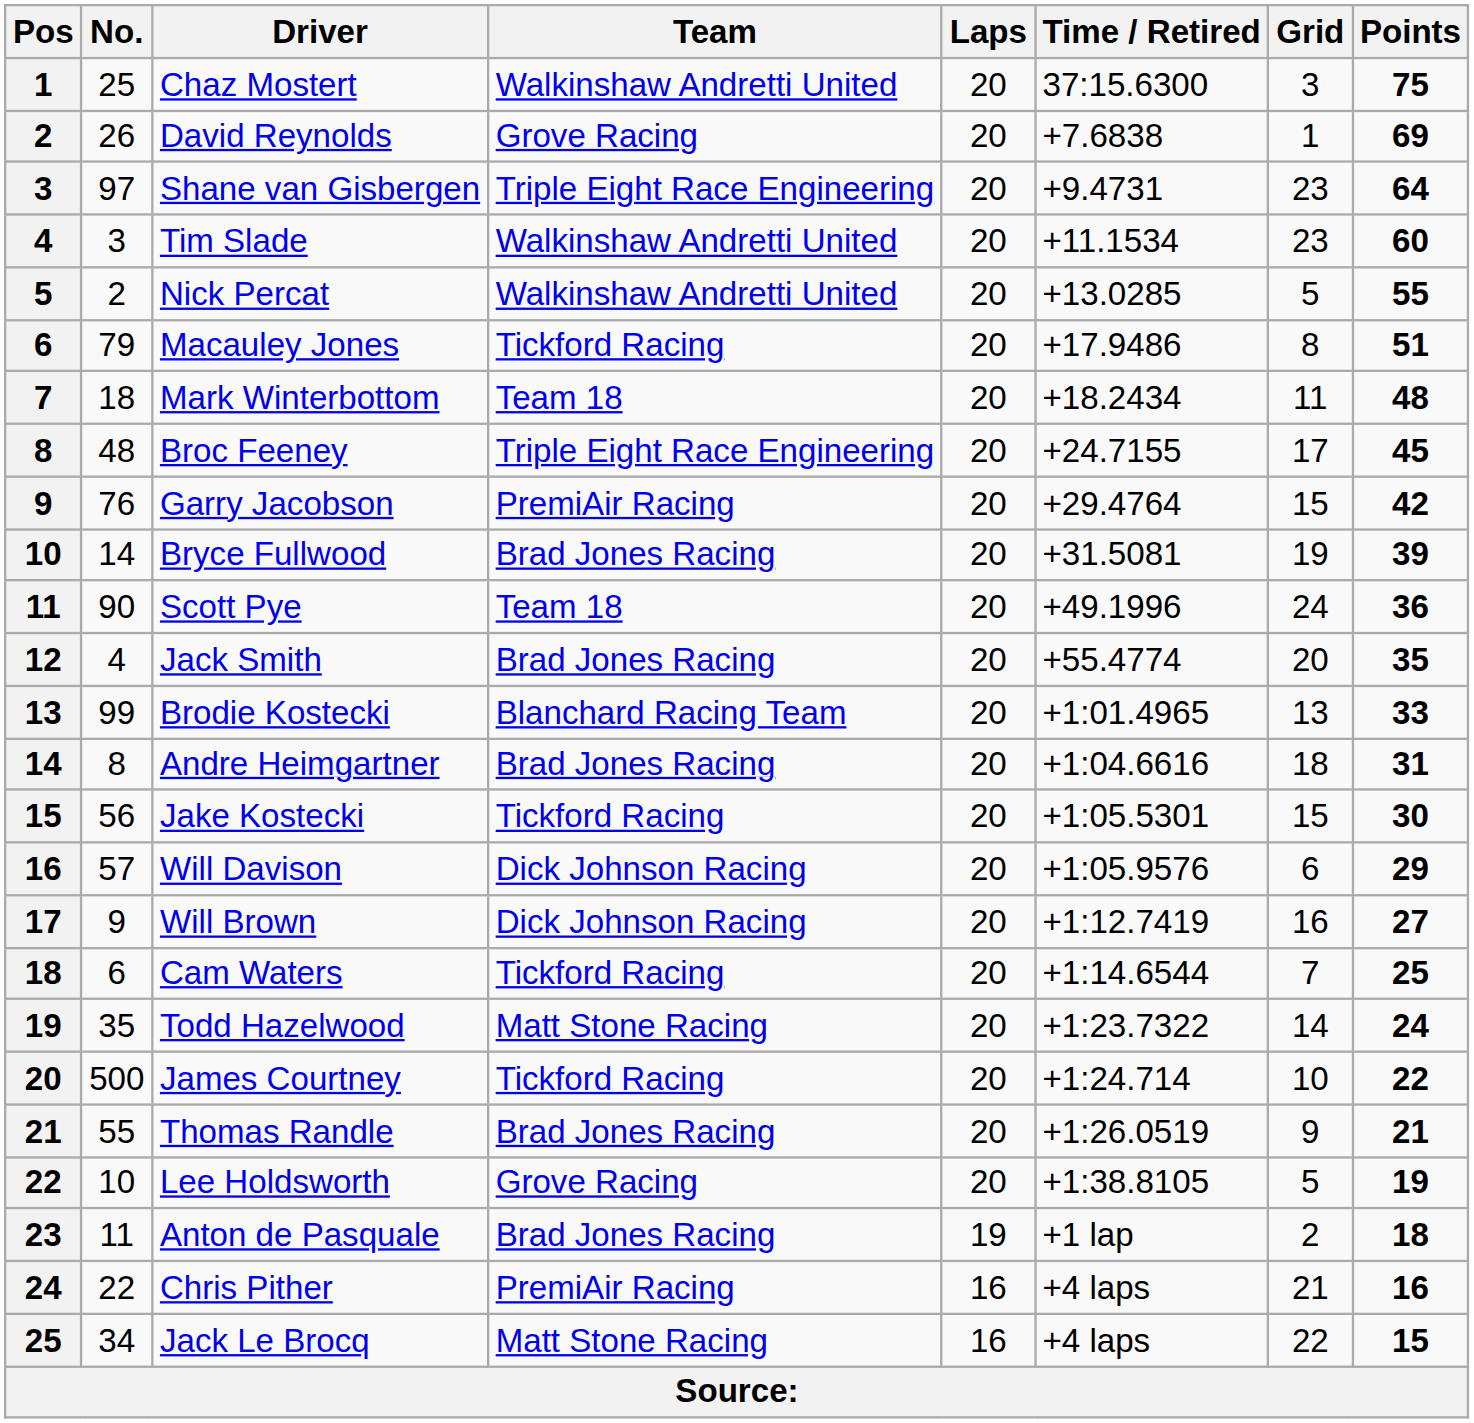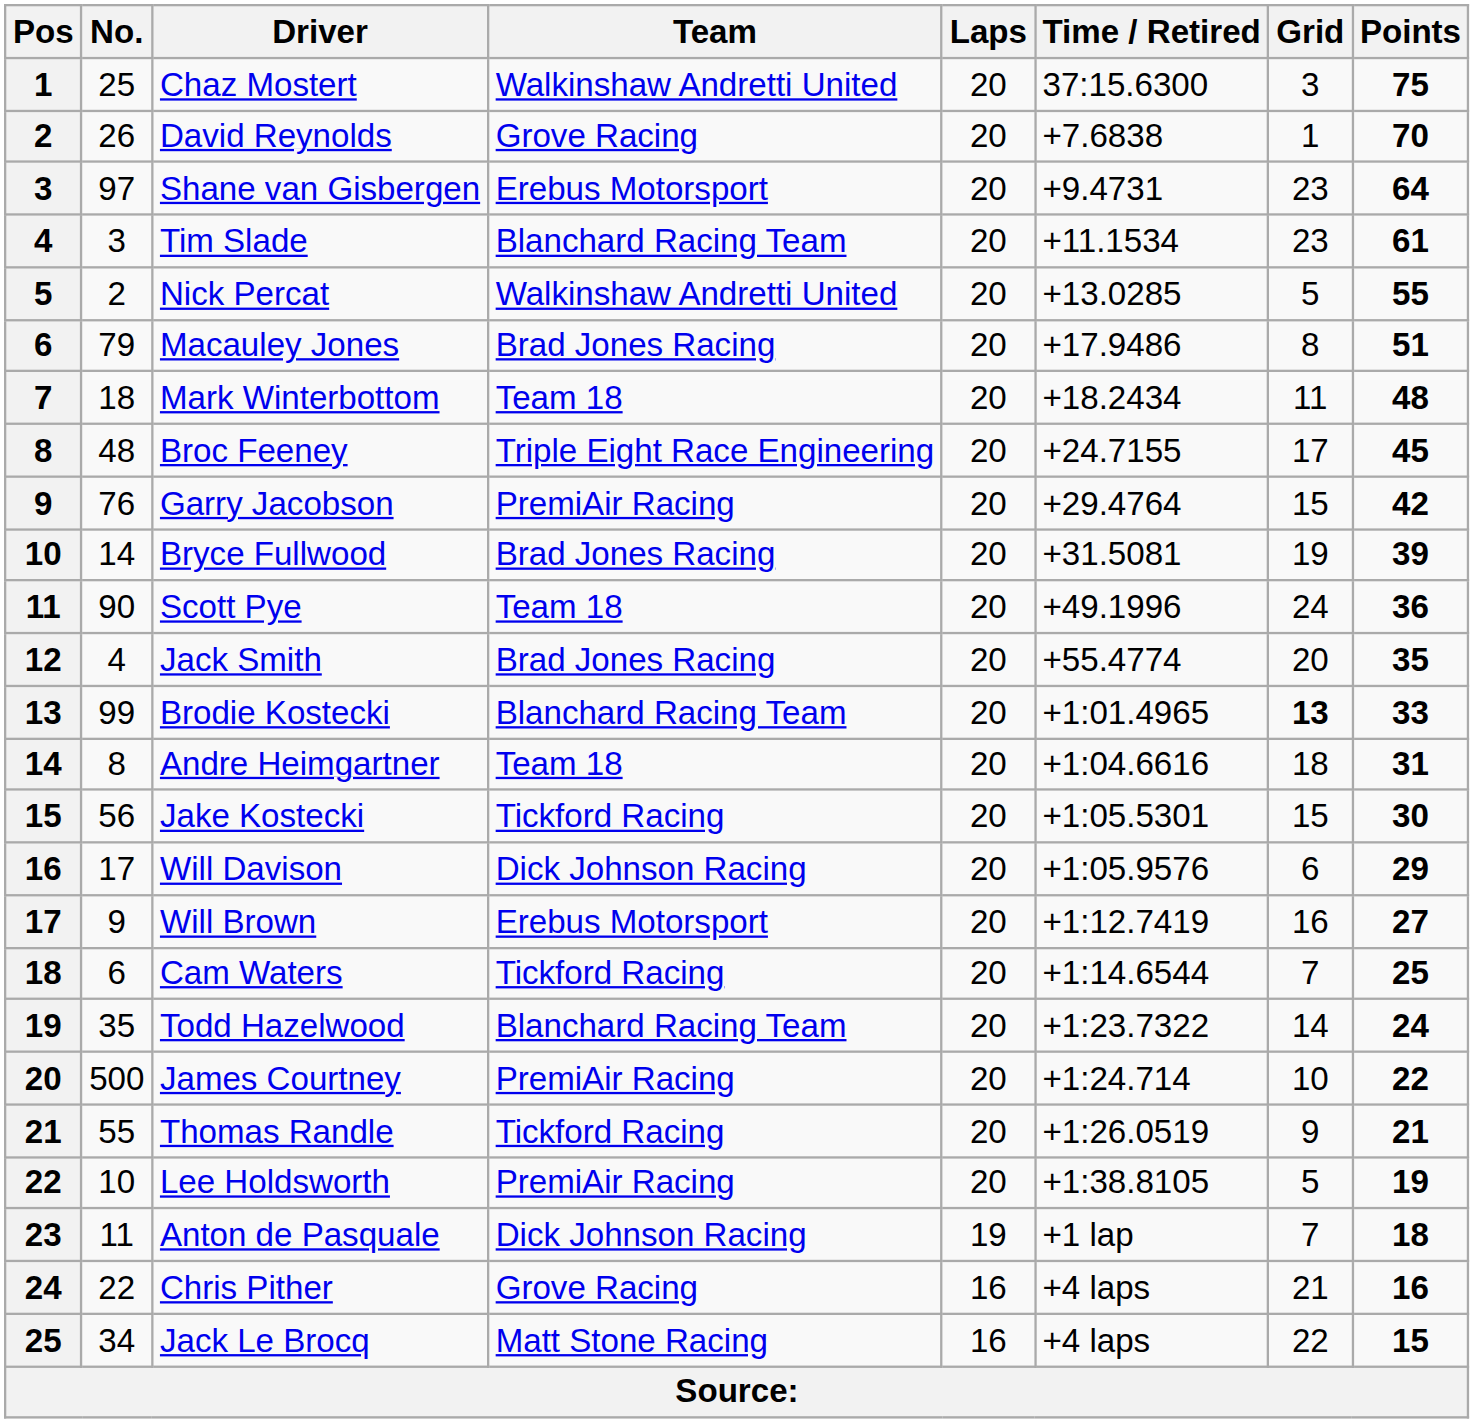 <table class="wikitable" style="font-size:90%;">
 <tr>
 <th>Pos</th>
 <th>No.</th>
 <th>Driver</th>
 <th>Team</th>
 <th>Laps</th>
 <th>Time / Retired</th>
 <th>Grid</th>
 <th>Points</th>
 </tr>
 <tr>
 <th>1</th>
 <td align="center">25</td>
 <td> <a href='#'>Chaz Mostert</a></td>
 <td><a href='#'>Walkinshaw Andretti United</a></td>
 <td align="center">20</td>
 <td>37:15.6300</td>
 <td align="center">3</td>
 <td align="center"><strong>75</strong></td>
 </tr>
 <tr>
 <th>2</th>
 <td align="center">26</td>
 <td> <a href='#'>David Reynolds</a></td>
 <td><a href='#'>Grove Racing</a></td>
 <td align="center">20</td>
 <td>+7.6838</td>
 <td align="center">1</td>
-<td align="center"><strong>69</strong></td>
+<td align="center"><strong>70</strong></td>
 </tr>
 <tr>
 <th>3</th>
 <td align="center">97</td>
 <td> <a href='#'>Shane van Gisbergen</a></td>
-<td><a href='#'>Triple Eight Race Engineering</a></td>
+<td><a href='#'>Erebus Motorsport</a></td>
 <td align="center">20</td>
 <td>+9.4731</td>
 <td align="center">23</td>
 <td align="center"><strong>64</strong></td>
 </tr>
 <tr>
 <th>4</th>
 <td align="center">3</td>
 <td> <a href='#'>Tim Slade</a></td>
-<td><a href='#'>Walkinshaw Andretti United</a></td>
+<td><a href='#'>Blanchard Racing Team</a></td>
 <td align="center">20</td>
 <td>+11.1534</td>
 <td align="center">23</td>
-<td align="center"><strong>60</strong></td>
+<td align="center"><strong>61</strong></td>
 </tr>
 <tr>
 <th>5</th>
 <td align="center">2</td>
 <td> <a href='#'>Nick Percat</a></td>
 <td><a href='#'>Walkinshaw Andretti United</a></td>
 <td align="center">20</td>
 <td>+13.0285</td>
 <td align="center">5</td>
 <td align="center"><strong>55</strong></td>
 </tr>
 <tr>
 <th>6</th>
 <td align="center">79</td>
 <td> <a href='#'>Macauley Jones</a></td>
-<td><a href='#'>Tickford Racing</a></td>
+<td><a href='#'>Brad Jones Racing</a></td>
 <td align="center">20</td>
 <td>+17.9486</td>
 <td align="center">8</td>
 <td align="center"><strong>51</strong></td>
 </tr>
 <tr>
 <th>7</th>
 <td align="center">18</td>
 <td> <a href='#'>Mark Winterbottom</a></td>
 <td><a href='#'>Team 18</a></td>
 <td align="center">20</td>
 <td>+18.2434</td>
 <td align="center">11</td>
 <td align="center"><strong>48</strong></td>
 </tr>
 <tr>
 <th>8</th>
 <td align="center">48</td>
 <td> <a href='#'>Broc Feeney</a></td>
 <td><a href='#'>Triple Eight Race Engineering</a></td>
 <td align="center">20</td>
 <td>+24.7155</td>
 <td align="center">17</td>
 <td align="center"><strong>45</strong></td>
 </tr>
 <tr>
 <th>9</th>
 <td align="center">76</td>
 <td> <a href='#'>Garry Jacobson</a></td>
 <td><a href='#'>PremiAir Racing</a></td>
 <td align="center">20</td>
 <td>+29.4764</td>
 <td align="center">15</td>
 <td align="center"><strong>42</strong></td>
 </tr>
 <tr>
 <th>10</th>
 <td align="center">14</td>
 <td> <a href='#'>Bryce Fullwood</a></td>
 <td><a href='#'>Brad Jones Racing</a></td>
 <td align="center">20</td>
 <td>+31.5081</td>
 <td align="center">19</td>
 <td align="center"><strong>39</strong></td>
 </tr>
 <tr>
 <th>11</th>
 <td align="center">90</td>
 <td> <a href='#'>Scott Pye</a></td>
 <td><a href='#'>Team 18</a></td>
 <td align="center">20</td>
 <td>+49.1996</td>
 <td align="center">24</td>
 <td align="center"><strong>36</strong></td>
 </tr>
 <tr>
 <th>12</th>
 <td align="center">4</td>
 <td> <a href='#'>Jack Smith</a></td>
 <td><a href='#'>Brad Jones Racing</a></td>
 <td align="center">20</td>
 <td>+55.4774</td>
 <td align="center">20</td>
 <td align="center"><strong>35</strong></td>
 </tr>
 <tr>
 <th>13</th>
 <td align="center">99</td>
 <td> <a href='#'>Brodie Kostecki</a></td>
 <td><a href='#'>Blanchard Racing Team</a></td>
 <td align="center">20</td>
 <td>+1:01.4965</td>
-<td align="center">13</td>
+<td align="center"><strong>13</strong></td>
 <td align="center"><strong>33</strong></td>
 </tr>
 <tr>
 <th>14</th>
 <td align="center">8</td>
 <td> <a href='#'>Andre Heimgartner</a></td>
-<td><a href='#'>Brad Jones Racing</a></td>
+<td><a href='#'>Team 18</a></td>
 <td align="center">20</td>
 <td>+1:04.6616</td>
 <td align="center">18</td>
 <td align="center"><strong>31</strong></td>
 </tr>
 <tr>
 <th>15</th>
 <td align="center">56</td>
 <td> <a href='#'>Jake Kostecki</a></td>
 <td><a href='#'>Tickford Racing</a></td>
 <td align="center">20</td>
 <td>+1:05.5301</td>
 <td align="center">15</td>
 <td align="center"><strong>30</strong></td>
 </tr>
 <tr>
 <th>16</th>
-<td align="center">57</td>
+<td align="center">17</td>
 <td> <a href='#'>Will Davison</a></td>
 <td><a href='#'>Dick Johnson Racing</a></td>
 <td align="center">20</td>
 <td>+1:05.9576</td>
 <td align="center">6</td>
 <td align="center"><strong>29</strong></td>
 </tr>
 <tr>
 <th>17</th>
 <td align="center">9</td>
 <td> <a href='#'>Will Brown</a></td>
-<td><a href='#'>Dick Johnson Racing</a></td>
+<td><a href='#'>Erebus Motorsport</a></td>
 <td align="center">20</td>
 <td>+1:12.7419</td>
 <td align="center">16</td>
 <td align="center"><strong>27</strong></td>
 </tr>
 <tr>
 <th>18</th>
 <td align="center">6</td>
 <td> <a href='#'>Cam Waters</a></td>
 <td><a href='#'>Tickford Racing</a></td>
 <td align="center">20</td>
 <td>+1:14.6544</td>
 <td align="center">7</td>
 <td align="center"><strong>25</strong></td>
 </tr>
 <tr>
 <th>19</th>
 <td align="center">35</td>
 <td> <a href='#'>Todd Hazelwood</a></td>
-<td><a href='#'>Matt Stone Racing</a></td>
+<td><a href='#'>Blanchard Racing Team</a></td>
 <td align="center">20</td>
 <td>+1:23.7322</td>
 <td align="center">14</td>
 <td align="center"><strong>24</strong></td>
 </tr>
 <tr>
 <th>20</th>
 <td align="center">500</td>
 <td> <a href='#'>James Courtney</a></td>
-<td><a href='#'>Tickford Racing</a></td>
+<td><a href='#'>PremiAir Racing</a></td>
 <td align="center">20</td>
 <td>+1:24.714</td>
 <td align="center">10</td>
 <td align="center"><strong>22</strong></td>
 </tr>
 <tr>
 <th>21</th>
 <td align="center">55</td>
 <td> <a href='#'>Thomas Randle</a></td>
-<td><a href='#'>Brad Jones Racing</a></td>
+<td><a href='#'>Tickford Racing</a></td>
 <td align="center">20</td>
 <td>+1:26.0519</td>
 <td align="center">9</td>
 <td align="center"><strong>21</strong></td>
 </tr>
 <tr>
 <th>22</th>
 <td align="center">10</td>
 <td> <a href='#'>Lee Holdsworth</a></td>
-<td><a href='#'>Grove Racing</a></td>
+<td><a href='#'>PremiAir Racing</a></td>
 <td align="center">20</td>
 <td>+1:38.8105</td>
 <td align="center">5</td>
 <td align="center"><strong>19</strong></td>
 </tr>
 <tr>
 <th>23</th>
 <td align="center">11</td>
 <td> <a href='#'>Anton de Pasquale</a></td>
-<td><a href='#'>Brad Jones Racing</a></td>
+<td><a href='#'>Dick Johnson Racing</a></td>
 <td align="center">19</td>
 <td>+1 lap</td>
-<td align="center">2</td>
+<td align="center">7</td>
 <td align="center"><strong>18</strong></td>
 </tr>
 <tr>
 <th>24</th>
 <td align="center">22</td>
 <td> <a href='#'>Chris Pither</a></td>
-<td><a href='#'>PremiAir Racing</a></td>
+<td><a href='#'>Grove Racing</a></td>
 <td align="center">16</td>
 <td>+4 laps</td>
 <td align="center">21</td>
 <td align="center"><strong>16</strong></td>
 </tr>
 <tr>
 <th>25</th>
 <td align="center">34</td>
 <td> <a href='#'>Jack Le Brocq</a></td>
 <td><a href='#'>Matt Stone Racing</a></td>
 <td align="center">16</td>
 <td>+4 laps</td>
 <td align="center">22</td>
 <td align="center"><strong>15</strong></td>
 </tr>
 <tr>
 <th colspan=9>Source:</th>
 </tr>
 </table>
